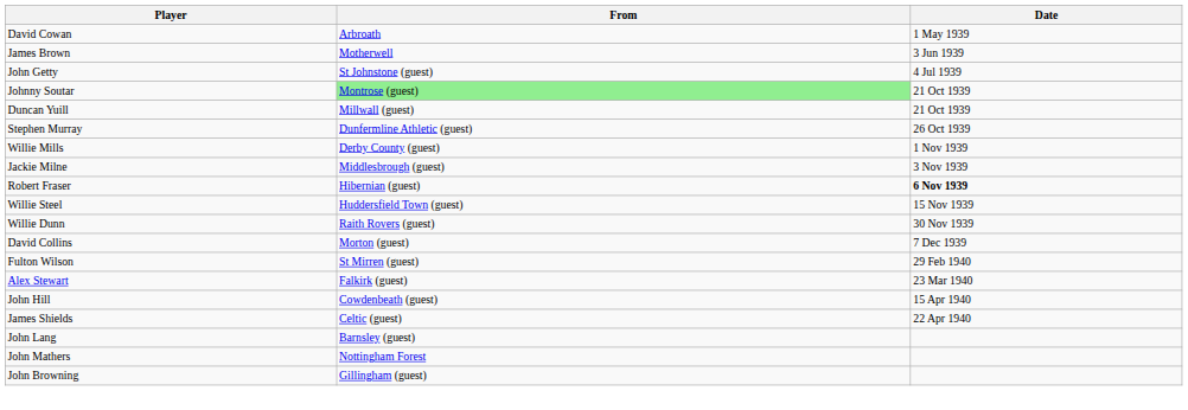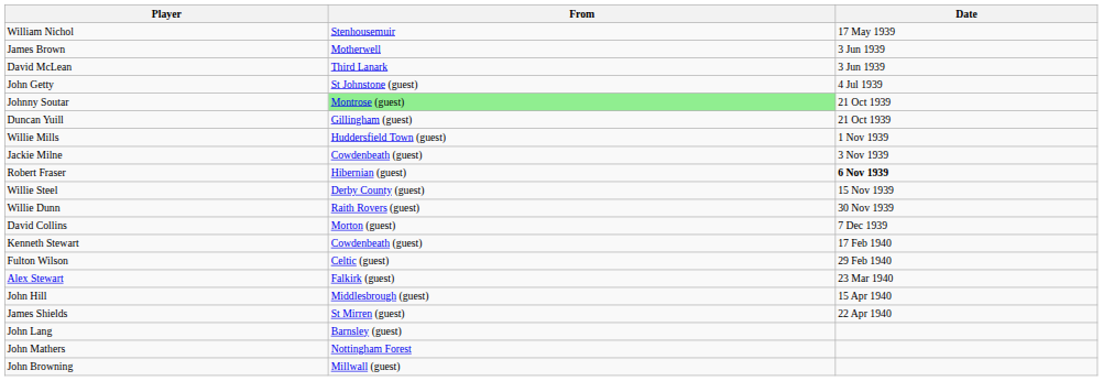 <table class="wikitable" style="text-align:center; font-size:95%;width:98%; text-align:left">
 <tr>
 <th>Player</th>
 <th>From</th>
 <th>Date</th>
 </tr>
 <tr>
-<td> David Cowan</td>
-<td> <a href='#'>Arbroath</a></td>
-<td>1 May 1939</td>
+<td> William Nichol</td>
+<td> <a href='#'>Stenhousemuir</a></td>
+<td>17 May 1939</td>
 </tr>
 <tr>
 <td> James Brown</td>
 <td> <a href='#'>Motherwell</a></td>
+<td>3 Jun 1939</td>
+</tr>
+<tr>
+<td> David McLean</td>
+<td> <a href='#'>Third Lanark</a></td>
 <td>3 Jun 1939</td>
 </tr>
 <tr>
 <td> John Getty</td>
 <td> <a href='#'>St Johnstone</a> (guest)</td>
 <td>4 Jul 1939</td>
 </tr>
 <tr>
 <td> Johnny Soutar</td>
 <td style="background: lightgreen;"> <a href='#'>Montrose</a> (guest)</td>
 <td>21 Oct 1939</td>
 </tr>
 <tr>
 <td> Duncan Yuill</td>
-<td> <a href='#'>Millwall</a> (guest)</td>
+<td> <a href='#'>Gillingham</a> (guest)</td>
 <td>21 Oct 1939</td>
 </tr>
 <tr>
-<td> Stephen Murray</td>
-<td> <a href='#'>Dunfermline Athletic</a> (guest)</td>
-<td>26 Oct 1939</td>
-</tr>
-<tr>
 <td> Willie Mills</td>
-<td> <a href='#'>Derby County</a> (guest)</td>
+<td> <a href='#'>Huddersfield Town</a> (guest)</td>
 <td>1 Nov 1939</td>
 </tr>
 <tr>
 <td> Jackie Milne</td>
-<td> <a href='#'>Middlesbrough</a> (guest)</td>
+<td> <a href='#'>Cowdenbeath</a> (guest)</td>
 <td>3 Nov 1939</td>
 </tr>
 <tr>
 <td> Robert Fraser</td>
 <td> <a href='#'>Hibernian</a> (guest)</td>
 <td><strong>6 Nov 1939</strong></td>
 </tr>
 <tr>
 <td> Willie Steel</td>
-<td> <a href='#'>Huddersfield Town</a> (guest)</td>
+<td> <a href='#'>Derby County</a> (guest)</td>
 <td>15 Nov 1939</td>
 </tr>
 <tr>
 <td> Willie Dunn</td>
 <td> <a href='#'>Raith Rovers</a> (guest)</td>
 <td>30 Nov 1939</td>
 </tr>
 <tr>
 <td> David Collins</td>
 <td> <a href='#'>Morton</a> (guest)</td>
 <td>7 Dec 1939</td>
 </tr>
 <tr>
+<td> Kenneth Stewart</td>
+<td> <a href='#'>Cowdenbeath</a> (guest)</td>
+<td>17 Feb 1940</td>
+</tr>
+<tr>
 <td> Fulton Wilson</td>
-<td> <a href='#'>St Mirren</a> (guest)</td>
+<td> <a href='#'>Celtic</a> (guest)</td>
 <td>29 Feb 1940</td>
 </tr>
 <tr>
 <td> <a href='#'>Alex Stewart</a></td>
 <td> <a href='#'>Falkirk</a> (guest)</td>
 <td>23 Mar 1940</td>
 </tr>
 <tr>
 <td> John Hill</td>
-<td> <a href='#'>Cowdenbeath</a> (guest)</td>
+<td> <a href='#'>Middlesbrough</a> (guest)</td>
 <td>15 Apr 1940</td>
 </tr>
 <tr>
 <td> James Shields</td>
-<td> <a href='#'>Celtic</a> (guest)</td>
+<td> <a href='#'>St Mirren</a> (guest)</td>
 <td>22 Apr 1940</td>
 </tr>
 <tr>
 <td> John Lang</td>
 <td> <a href='#'>Barnsley</a> (guest)</td>
 <td></td>
 </tr>
 <tr>
 <td> John Mathers</td>
 <td> <a href='#'>Nottingham Forest</a></td>
 <td></td>
 </tr>
 <tr>
 <td> John Browning</td>
-<td> <a href='#'>Gillingham</a> (guest)</td>
+<td> <a href='#'>Millwall</a> (guest)</td>
 <td></td>
 </tr>
 </table>
